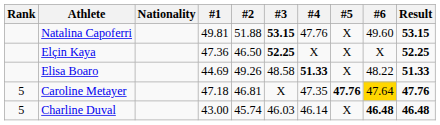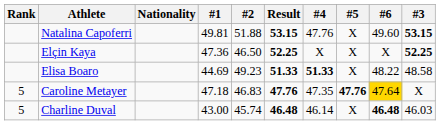 <table class="wikitable sortable" style="text-align:center">
 <tr>
 <th>Rank</th>
 <th>Athlete</th>
 <th>Nationality</th>
 <th>#1</th>
 <th>#2</th>
-<th>#3</th>
+<th>Result</th>
 <th>#4</th>
 <th>#5</th>
 <th>#6</th>
-<th>Result</th>
+<th>#3</th>
 </tr>
 <tr>
 <td></td>
 <td align="left"><a href='#'>Natalina Capoferri</a></td>
 <td align="left"></td>
 <td>49.81</td>
 <td>51.88</td>
 <td><strong>53.15</strong></td>
 <td>47.76</td>
 <td>X</td>
 <td>49.60</td>
 <td><strong>53.15</strong></td>
 </tr>
 <tr>
 <td></td>
 <td align="left"><a href='#'>Elçin Kaya</a></td>
 <td align="left"></td>
 <td>47.36</td>
 <td>46.50</td>
 <td><strong>52.25</strong></td>
 <td>X</td>
 <td>X</td>
 <td>X</td>
 <td><strong>52.25</strong></td>
 </tr>
 <tr>
 <td></td>
 <td align="left"><a href='#'>Elisa Boaro</a></td>
 <td align="left"></td>
 <td>44.69</td>
-<td>49.26</td>
-<td>48.58</td>
+<td>49.23</td>
+<td><strong>51.33</strong></td>
 <td><strong>51.33</strong></td>
 <td>X</td>
 <td>48.22</td>
-<td><strong>51.33</strong></td>
+<td>48.58</td>
 </tr>
 <tr>
 <td>5</td>
 <td align="left"><a href='#'>Caroline Metayer</a></td>
 <td align="left"></td>
 <td>47.18</td>
-<td>46.81</td>
-<td>X</td>
+<td>46.83</td>
+<td><strong>47.76</strong></td>
 <td>47.35</td>
 <td><strong>47.76</strong></td>
 <td style="background: gold;">47.64</td>
-<td><strong>47.76</strong></td>
+<td>X</td>
 </tr>
 <tr>
 <td>5</td>
 <td align="left"><a href='#'>Charline Duval</a></td>
 <td align="left"></td>
 <td>43.00</td>
 <td>45.74</td>
-<td>46.03</td>
+<td><strong>46.48</strong></td>
 <td>46.14</td>
 <td>X</td>
 <td><strong>46.48</strong></td>
-<td><strong>46.48</strong></td>
+<td>46.03</td>
 </tr>
 </table>
